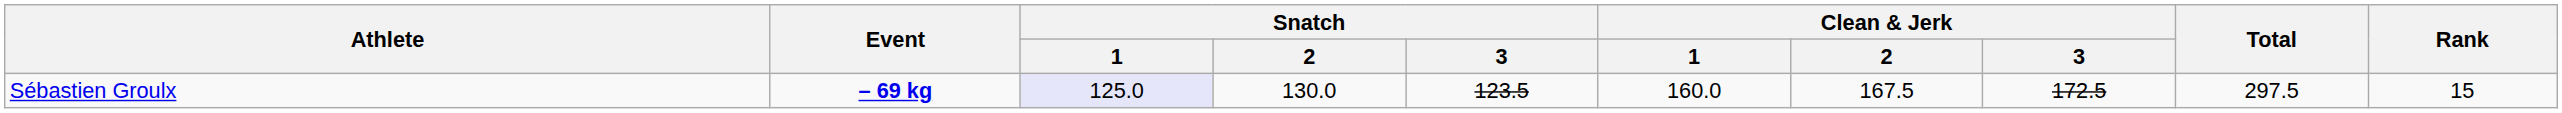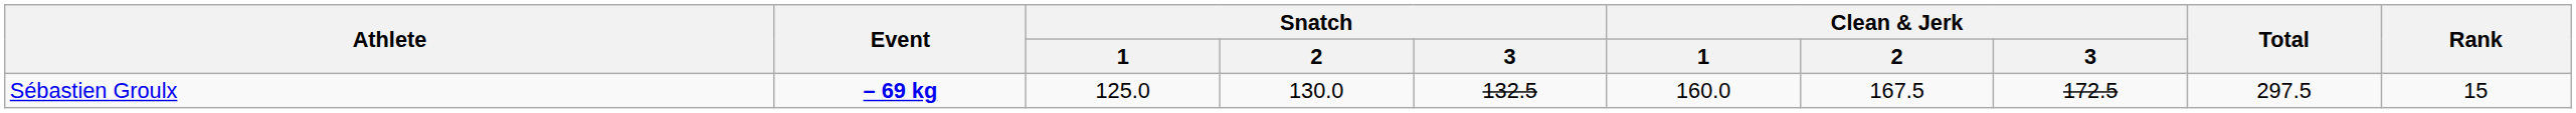 <table class=wikitable style="font-size:95%" width="90%">
 <tr>
 <th rowspan="2">Athlete</th>
 <th rowspan="2">Event</th>
 <th colspan="3">Snatch</th>
 <th colspan="3">Clean & Jerk</th>
 <th rowspan="2">Total</th>
 <th rowspan="2">Rank</th>
 </tr>
 <tr>
 <th>1</th>
 <th>2</th>
 <th>3</th>
 <th>1</th>
 <th>2</th>
 <th>3</th>
 </tr>
 <tr>
 <td width=30%><a href='#'>Sébastien Groulx</a></td>
 <td align=center><strong><a href='#'>– 69 kg</a></strong></td>
-<td align=center style="background: lavender;">125.0</td>
+<td align=center>125.0</td>
 <td align=center>130.0</td>
-<td align=center><s>123.5</s></td>
+<td align=center><s>132.5</s></td>
 <td align=center>160.0</td>
 <td align=center>167.5</td>
 <td align=center><s>172.5</s></td>
 <td align=center>297.5</td>
 <td align=center>15</td>
 </tr>
 </table>
